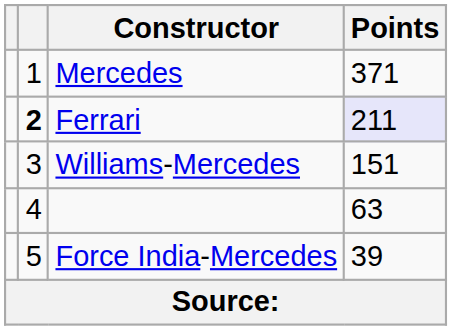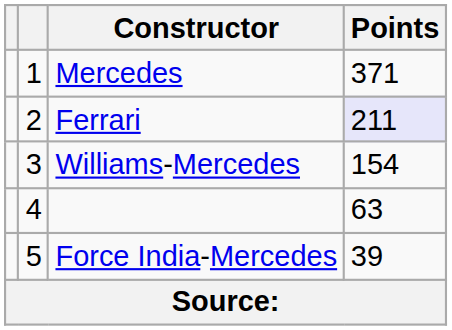 <table class="wikitable" style="font-size: 85%;">
 <tr>
 <th></th>
 <th></th>
 <th>Constructor</th>
 <th>Points</th>
 </tr>
 <tr>
 <td align="left"></td>
 <td align="center">1</td>
 <td> <a href='#'>Mercedes</a></td>
 <td align="left">371</td>
 </tr>
 <tr>
 <td align="left"></td>
-<td align="center"><strong>2</strong></td>
+<td align="center">2</td>
 <td> <a href='#'>Ferrari</a></td>
 <td align="left" style="background: lavender;">211</td>
 </tr>
 <tr>
 <td align="left"></td>
 <td align="center">3</td>
 <td> <a href='#'>Williams</a>-<a href='#'>Mercedes</a></td>
-<td align="left">151</td>
+<td align="left">154</td>
 </tr>
 <tr>
 <td align="left"></td>
 <td align="center">4</td>
 <td></td>
 <td align="left">63</td>
 </tr>
 <tr>
 <td align="left"></td>
 <td align="center">5</td>
 <td> <a href='#'>Force India</a>-<a href='#'>Mercedes</a></td>
 <td align="left">39</td>
 </tr>
 <tr>
 <th colspan=4>Source:</th>
 </tr>
 </table>
